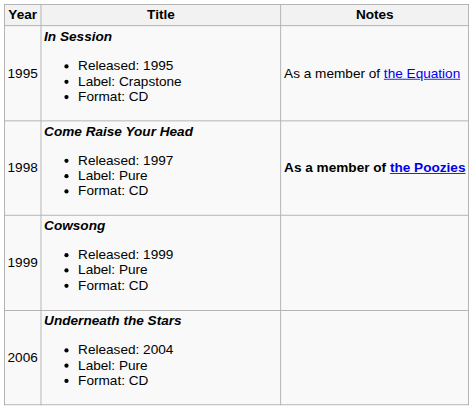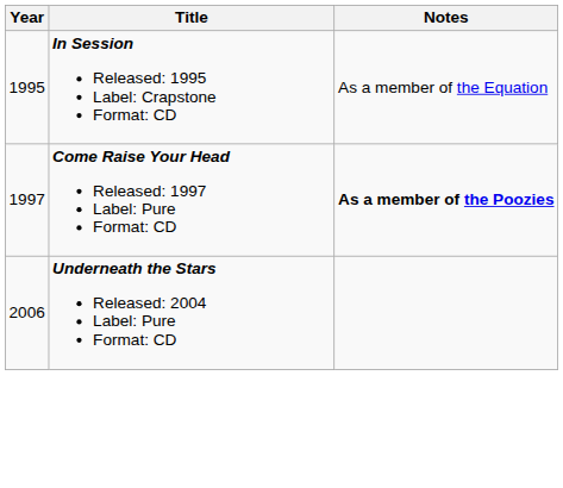 <table class="wikitable">
 <tr>
 <th width="33">Year</th>
 <th width="275">Title</th>
 <th>Notes</th>
 </tr>
 <tr>
 <td align=center>1995</td>
 <td><strong><em>In Session</em></strong><br><ul><li>Released: 1995</li><li>Label: Crapstone</li><li>Format: CD</li></ul></td>
 <td>As a member of <a href='#'>the Equation</a></td>
 </tr>
 <tr>
-<td align=center>1998</td>
+<td align=center>1997</td>
 <td><strong><em>Come Raise Your Head</em></strong><br><ul><li>Released: 1997</li><li>Label: Pure</li><li>Format: CD</li></ul></td>
 <td><strong>As a member of <a href='#'>the Poozies</a></strong></td>
-</tr>
-<tr>
-<td align=center>1999</td>
-<td><strong><em>Cowsong</em></strong><br><ul><li>Released: 1999</li><li>Label: Pure</li><li>Format: CD</li></ul></td>
-<td></td>
 </tr>
 <tr>
 <td align=center>2006</td>
 <td><strong><em>Underneath the Stars</em></strong><br><ul><li>Released: 2004</li><li>Label: Pure</li><li>Format: CD</li></ul></td>
 <td></td>
 </tr>
 </table>
